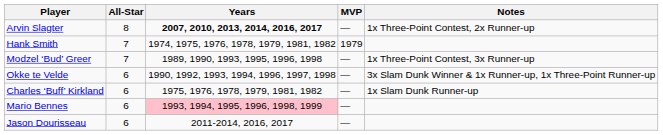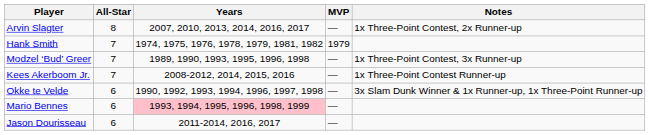 <table class="wikitable sortable">
 <tr>
 <th>Player</th>
 <th>All-Star</th>
 <th>Years</th>
 <th>MVP</th>
 <th>Notes</th>
 </tr>
 <tr>
 <td> <a href='#'>Arvin Slagter</a></td>
 <td style="text-align:center">8</td>
-<td style="text-align:center"><strong>2007, 2010, 2013, 2014, 2016, 2017</strong></td>
+<td style="text-align:center">2007, 2010, 2013, 2014, 2016, 2017</td>
 <td>—</td>
 <td>1x Three-Point Contest, 2x Runner-up</td>
 </tr>
 <tr>
 <td> <a href='#'>Hank Smith</a></td>
 <td style="text-align:center">7</td>
 <td style="text-align:center">1974, 1975, 1976, 1978, 1979, 1981, 1982</td>
 <td>1979</td>
 <td></td>
 </tr>
 <tr>
 <td> <a href='#'>Modzel ‘Bud’ Greer</a></td>
 <td style="text-align:center">7</td>
 <td style="text-align:center">1989, 1990, 1993, 1995, 1996, 1998</td>
 <td>—</td>
 <td>1x Three-Point Contest, 3x Runner-up</td>
 </tr>
 <tr>
+<td> <a href='#'>Kees Akerboom Jr.</a></td>
+<td style="text-align:center">7</td>
+<td style="text-align:center">2008-2012, 2014, 2015, 2016</td>
+<td>—</td>
+<td>1x Three-Point Contest Runner-up</td>
+</tr>
+<tr>
 <td> <a href='#'>Okke te Velde</a></td>
 <td style="text-align:center">6</td>
 <td style="text-align:center">1990, 1992, 1993, 1994, 1996,  1997, 1998</td>
 <td>—</td>
 <td>3x Slam Dunk Winner & 1x Runner-up, 1x Three-Point Runner-up</td>
-</tr>
-<tr>
-<td> <a href='#'>Charles ‘Buff’ Kirkland</a></td>
-<td style="text-align:center">6</td>
-<td style="text-align:center">1975, 1976, 1978, 1979, 1981, 1982</td>
-<td>—</td>
-<td>1x Slam Dunk Runner-up</td>
 </tr>
 <tr>
 <td> <a href='#'>Mario Bennes</a></td>
 <td style="text-align:center">6</td>
 <td style="background: pink; text-align:center">1993, 1994, 1995, 1996, 1998, 1999</td>
 <td>—</td>
 <td></td>
 </tr>
 <tr>
 <td>  <a href='#'>Jason Dourisseau</a></td>
 <td style="text-align:center">6</td>
 <td style="text-align:center">2011-2014, 2016, 2017</td>
 <td>—</td>
 <td></td>
 </tr>
 </table>
